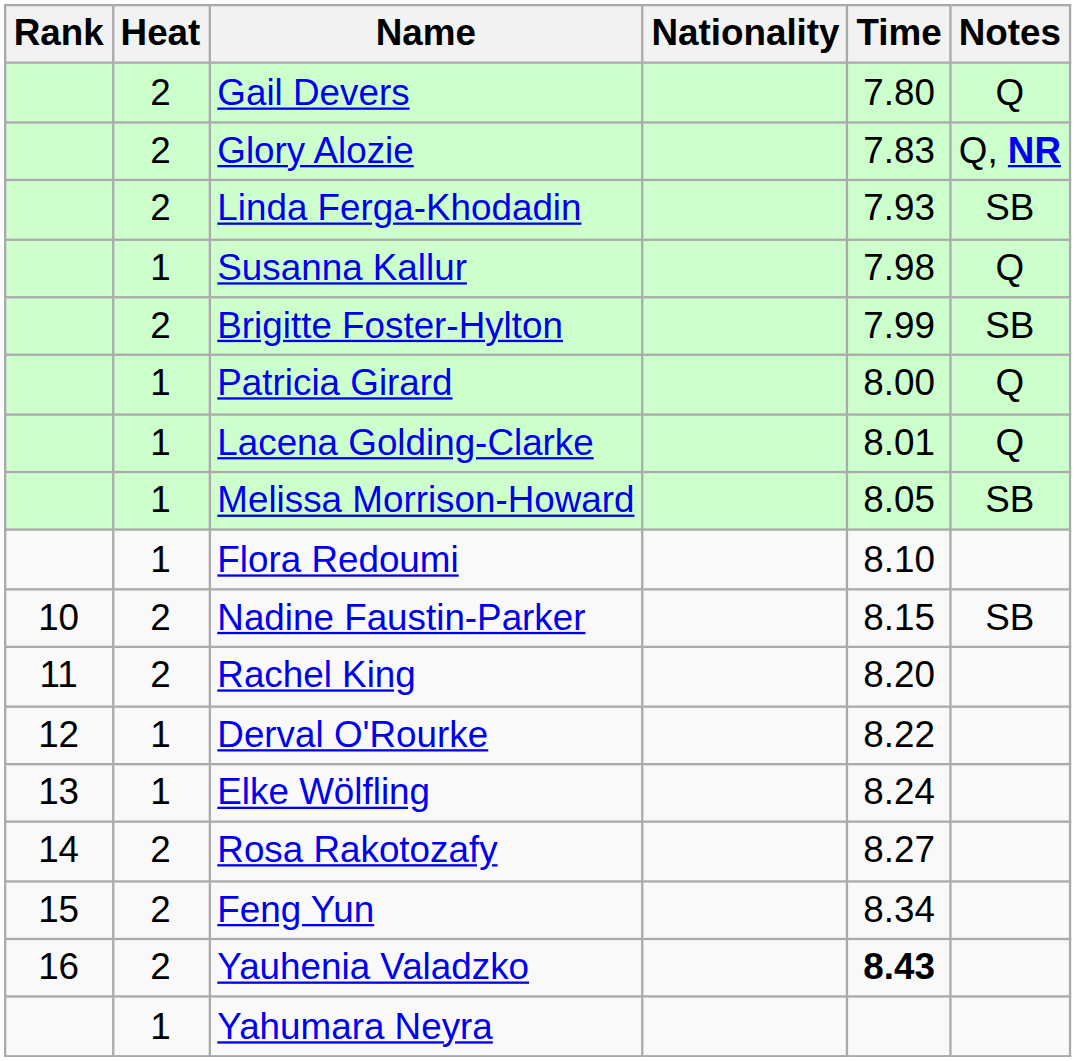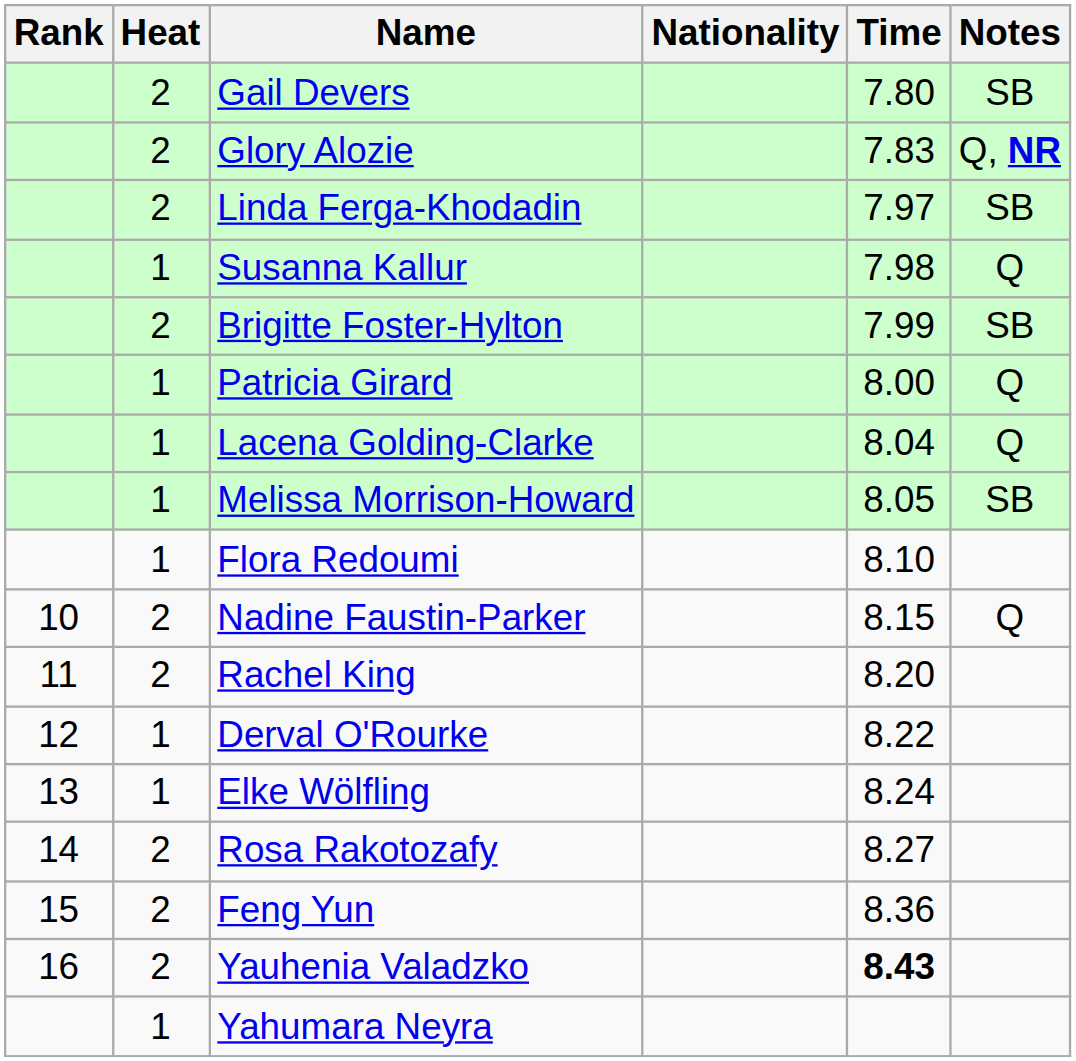 <table class="wikitable sortable" style="text-align:center">
 <tr>
 <th>Rank</th>
 <th>Heat</th>
 <th>Name</th>
 <th>Nationality</th>
 <th>Time</th>
 <th>Notes</th>
 </tr>
 <tr bgcolor=ccffcc>
 <td></td>
 <td>2</td>
 <td align="left"><a href='#'>Gail Devers</a></td>
 <td align=left></td>
 <td>7.80</td>
-<td>Q</td>
+<td>SB</td>
 </tr>
 <tr bgcolor=ccffcc>
 <td></td>
 <td>2</td>
 <td align="left"><a href='#'>Glory Alozie</a></td>
 <td align=left></td>
 <td>7.83</td>
 <td>Q, <strong><a href='#'>NR</a></strong></td>
 </tr>
 <tr bgcolor=ccffcc>
 <td></td>
 <td>2</td>
 <td align="left"><a href='#'>Linda Ferga-Khodadin</a></td>
 <td align=left></td>
-<td>7.93</td>
+<td>7.97</td>
 <td>SB</td>
 </tr>
 <tr bgcolor=ccffcc>
 <td></td>
 <td>1</td>
 <td align="left"><a href='#'>Susanna Kallur</a></td>
 <td align=left></td>
 <td>7.98</td>
 <td>Q</td>
 </tr>
 <tr bgcolor=ccffcc>
 <td></td>
 <td>2</td>
 <td align="left"><a href='#'>Brigitte Foster-Hylton</a></td>
 <td align=left></td>
 <td>7.99</td>
 <td>SB</td>
 </tr>
 <tr bgcolor=ccffcc>
 <td></td>
 <td>1</td>
 <td align="left"><a href='#'>Patricia Girard</a></td>
 <td align=left></td>
 <td>8.00</td>
 <td>Q</td>
 </tr>
 <tr bgcolor=ccffcc>
 <td></td>
 <td>1</td>
 <td align="left"><a href='#'>Lacena Golding-Clarke</a></td>
 <td align=left></td>
-<td>8.01</td>
+<td>8.04</td>
 <td>Q</td>
 </tr>
 <tr bgcolor=ccffcc>
 <td></td>
 <td>1</td>
 <td align="left"><a href='#'>Melissa Morrison-Howard</a></td>
 <td align=left></td>
 <td>8.05</td>
 <td>SB</td>
 </tr>
 <tr>
 <td></td>
 <td>1</td>
 <td align="left"><a href='#'>Flora Redoumi</a></td>
 <td align=left></td>
 <td>8.10</td>
 <td></td>
 </tr>
 <tr>
 <td>10</td>
 <td>2</td>
 <td align="left"><a href='#'>Nadine Faustin-Parker</a></td>
 <td align=left></td>
 <td>8.15</td>
-<td>SB</td>
+<td>Q</td>
 </tr>
 <tr>
 <td>11</td>
 <td>2</td>
 <td align="left"><a href='#'>Rachel King</a></td>
 <td align=left></td>
 <td>8.20</td>
 <td></td>
 </tr>
 <tr>
 <td>12</td>
 <td>1</td>
 <td align="left"><a href='#'>Derval O'Rourke</a></td>
 <td align=left></td>
 <td>8.22</td>
 <td></td>
 </tr>
 <tr>
 <td>13</td>
 <td>1</td>
 <td align="left"><a href='#'>Elke Wölfling</a></td>
 <td align=left></td>
 <td>8.24</td>
 <td></td>
 </tr>
 <tr>
 <td>14</td>
 <td>2</td>
 <td align="left"><a href='#'>Rosa Rakotozafy</a></td>
 <td align=left></td>
 <td>8.27</td>
 <td></td>
 </tr>
 <tr>
 <td>15</td>
 <td>2</td>
 <td align="left"><a href='#'>Feng Yun</a></td>
 <td align=left></td>
-<td>8.34</td>
+<td>8.36</td>
 <td></td>
 </tr>
 <tr>
 <td>16</td>
 <td>2</td>
 <td align="left"><a href='#'>Yauhenia Valadzko</a></td>
 <td align=left></td>
 <td><strong>8.43</strong></td>
 <td></td>
 </tr>
 <tr>
 <td></td>
 <td>1</td>
 <td align="left"><a href='#'>Yahumara Neyra</a></td>
 <td align=left></td>
 <td></td>
 <td></td>
 </tr>
 </table>
